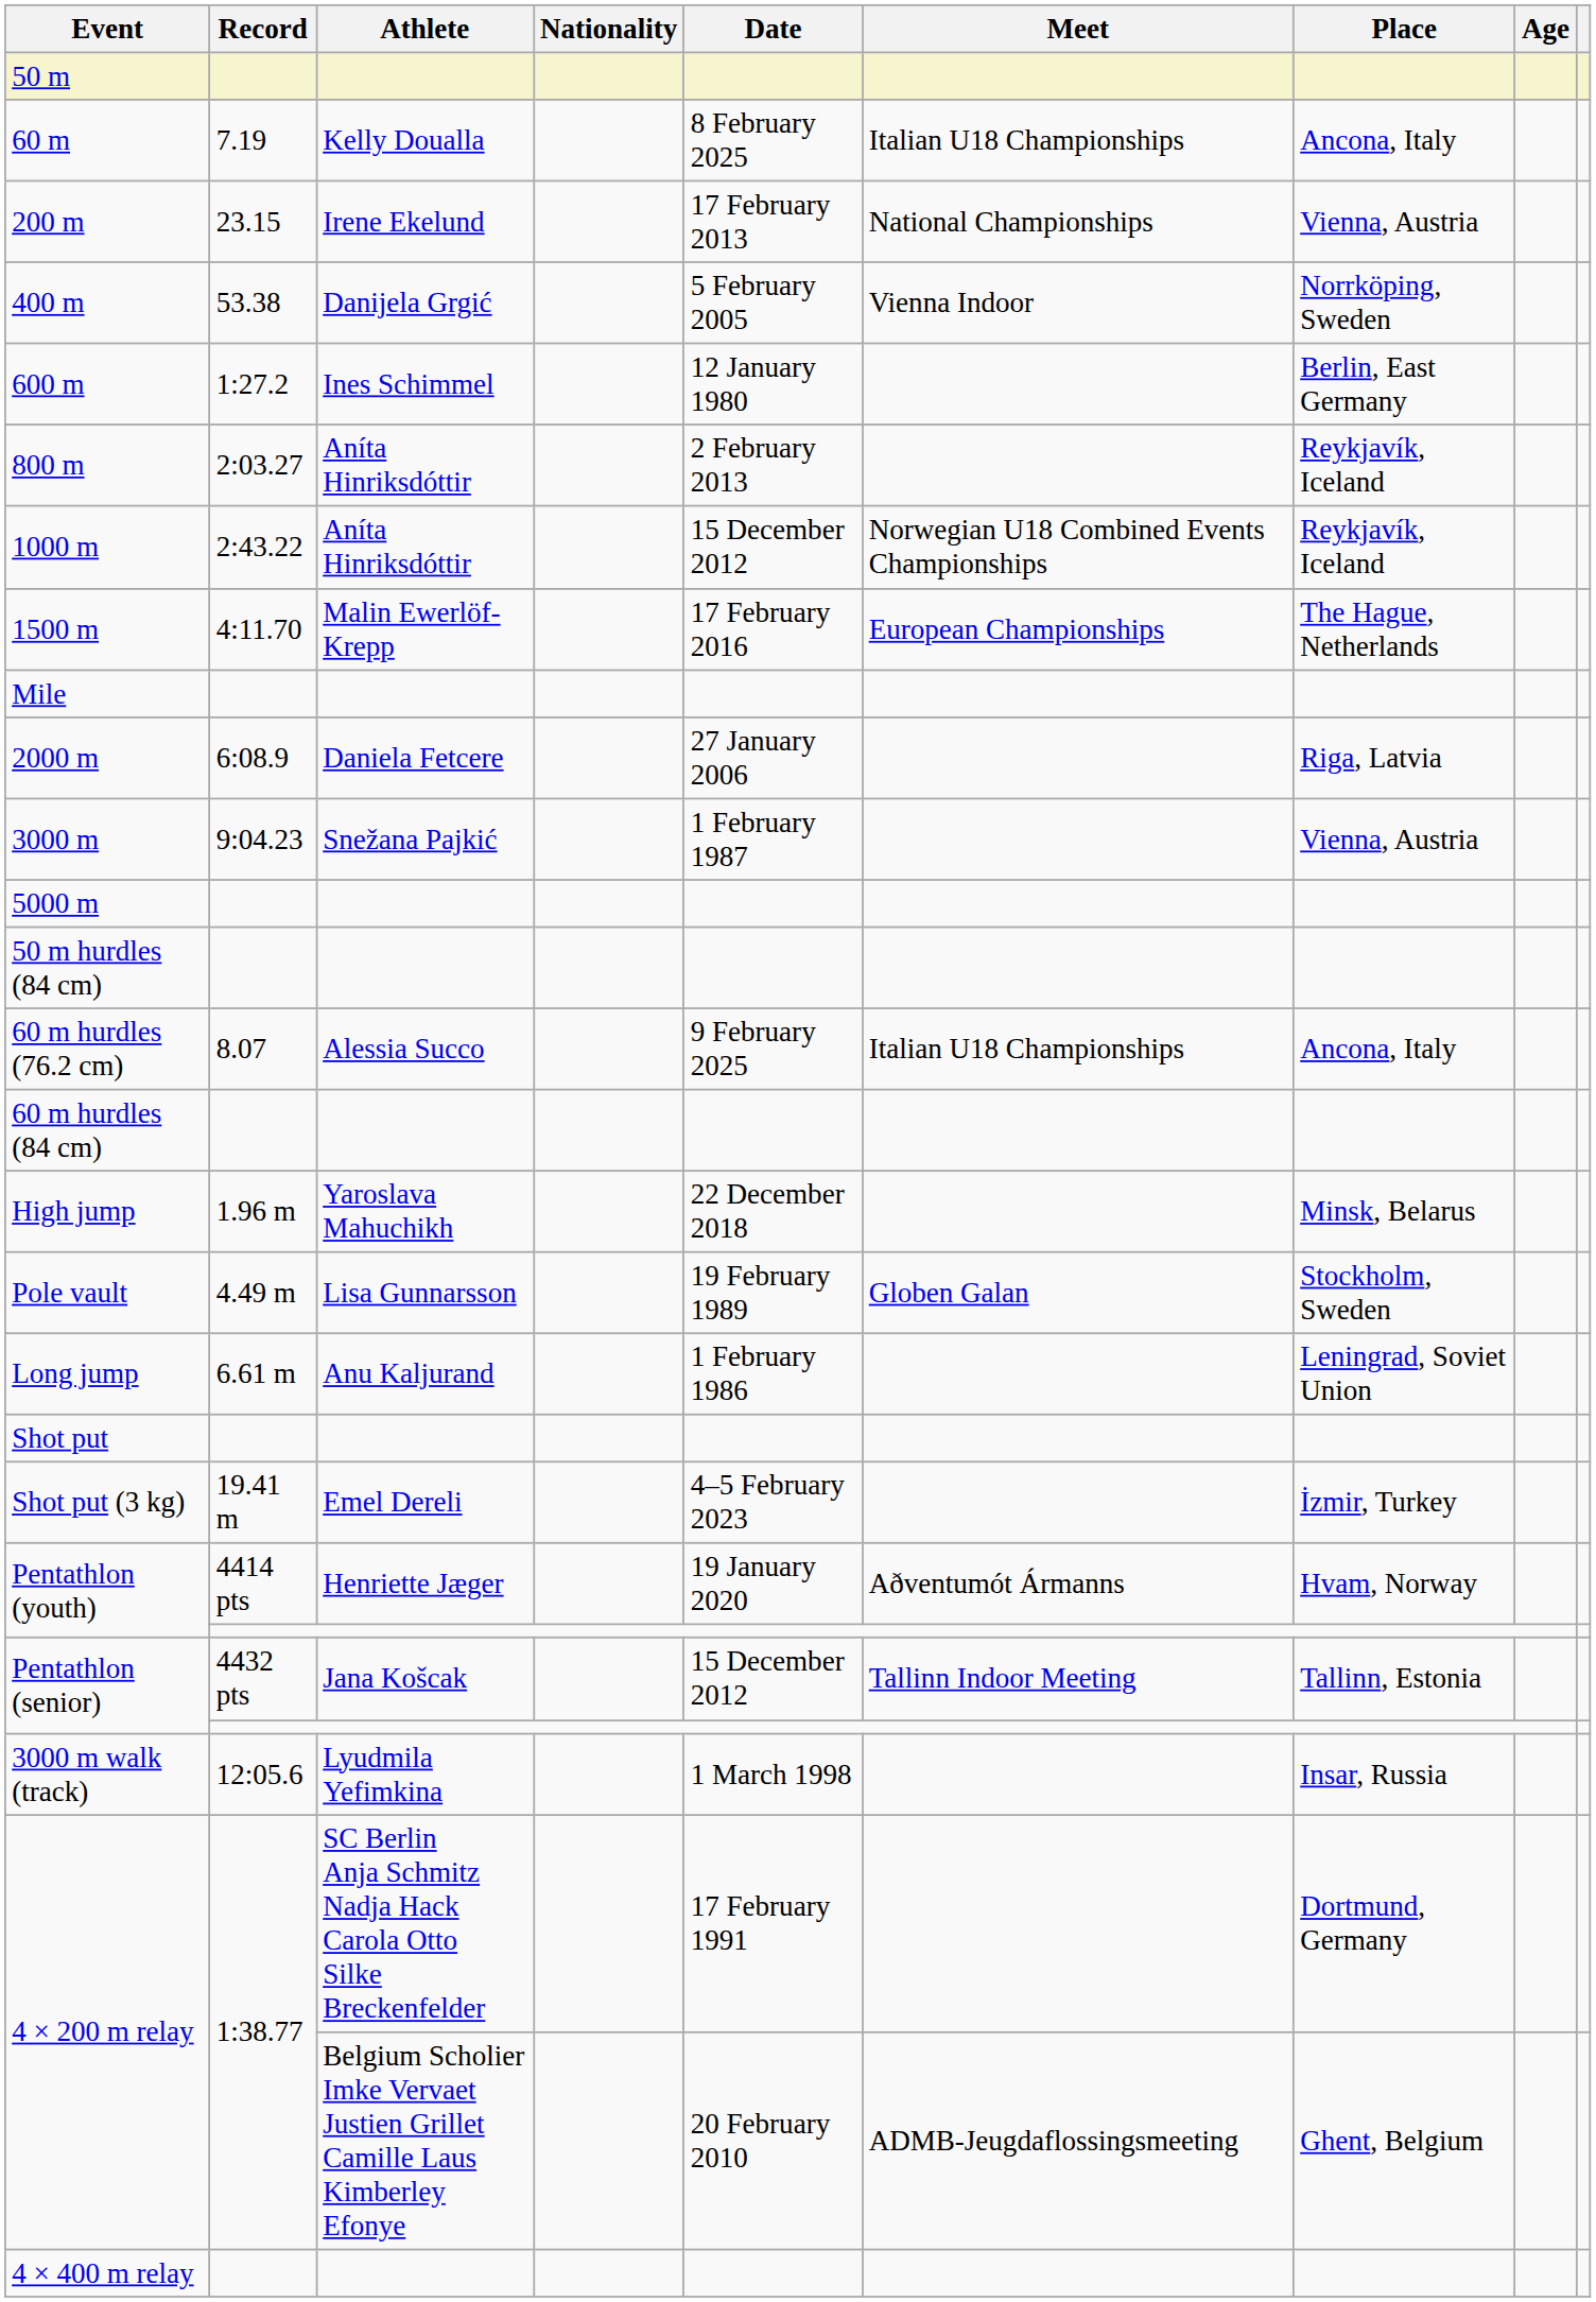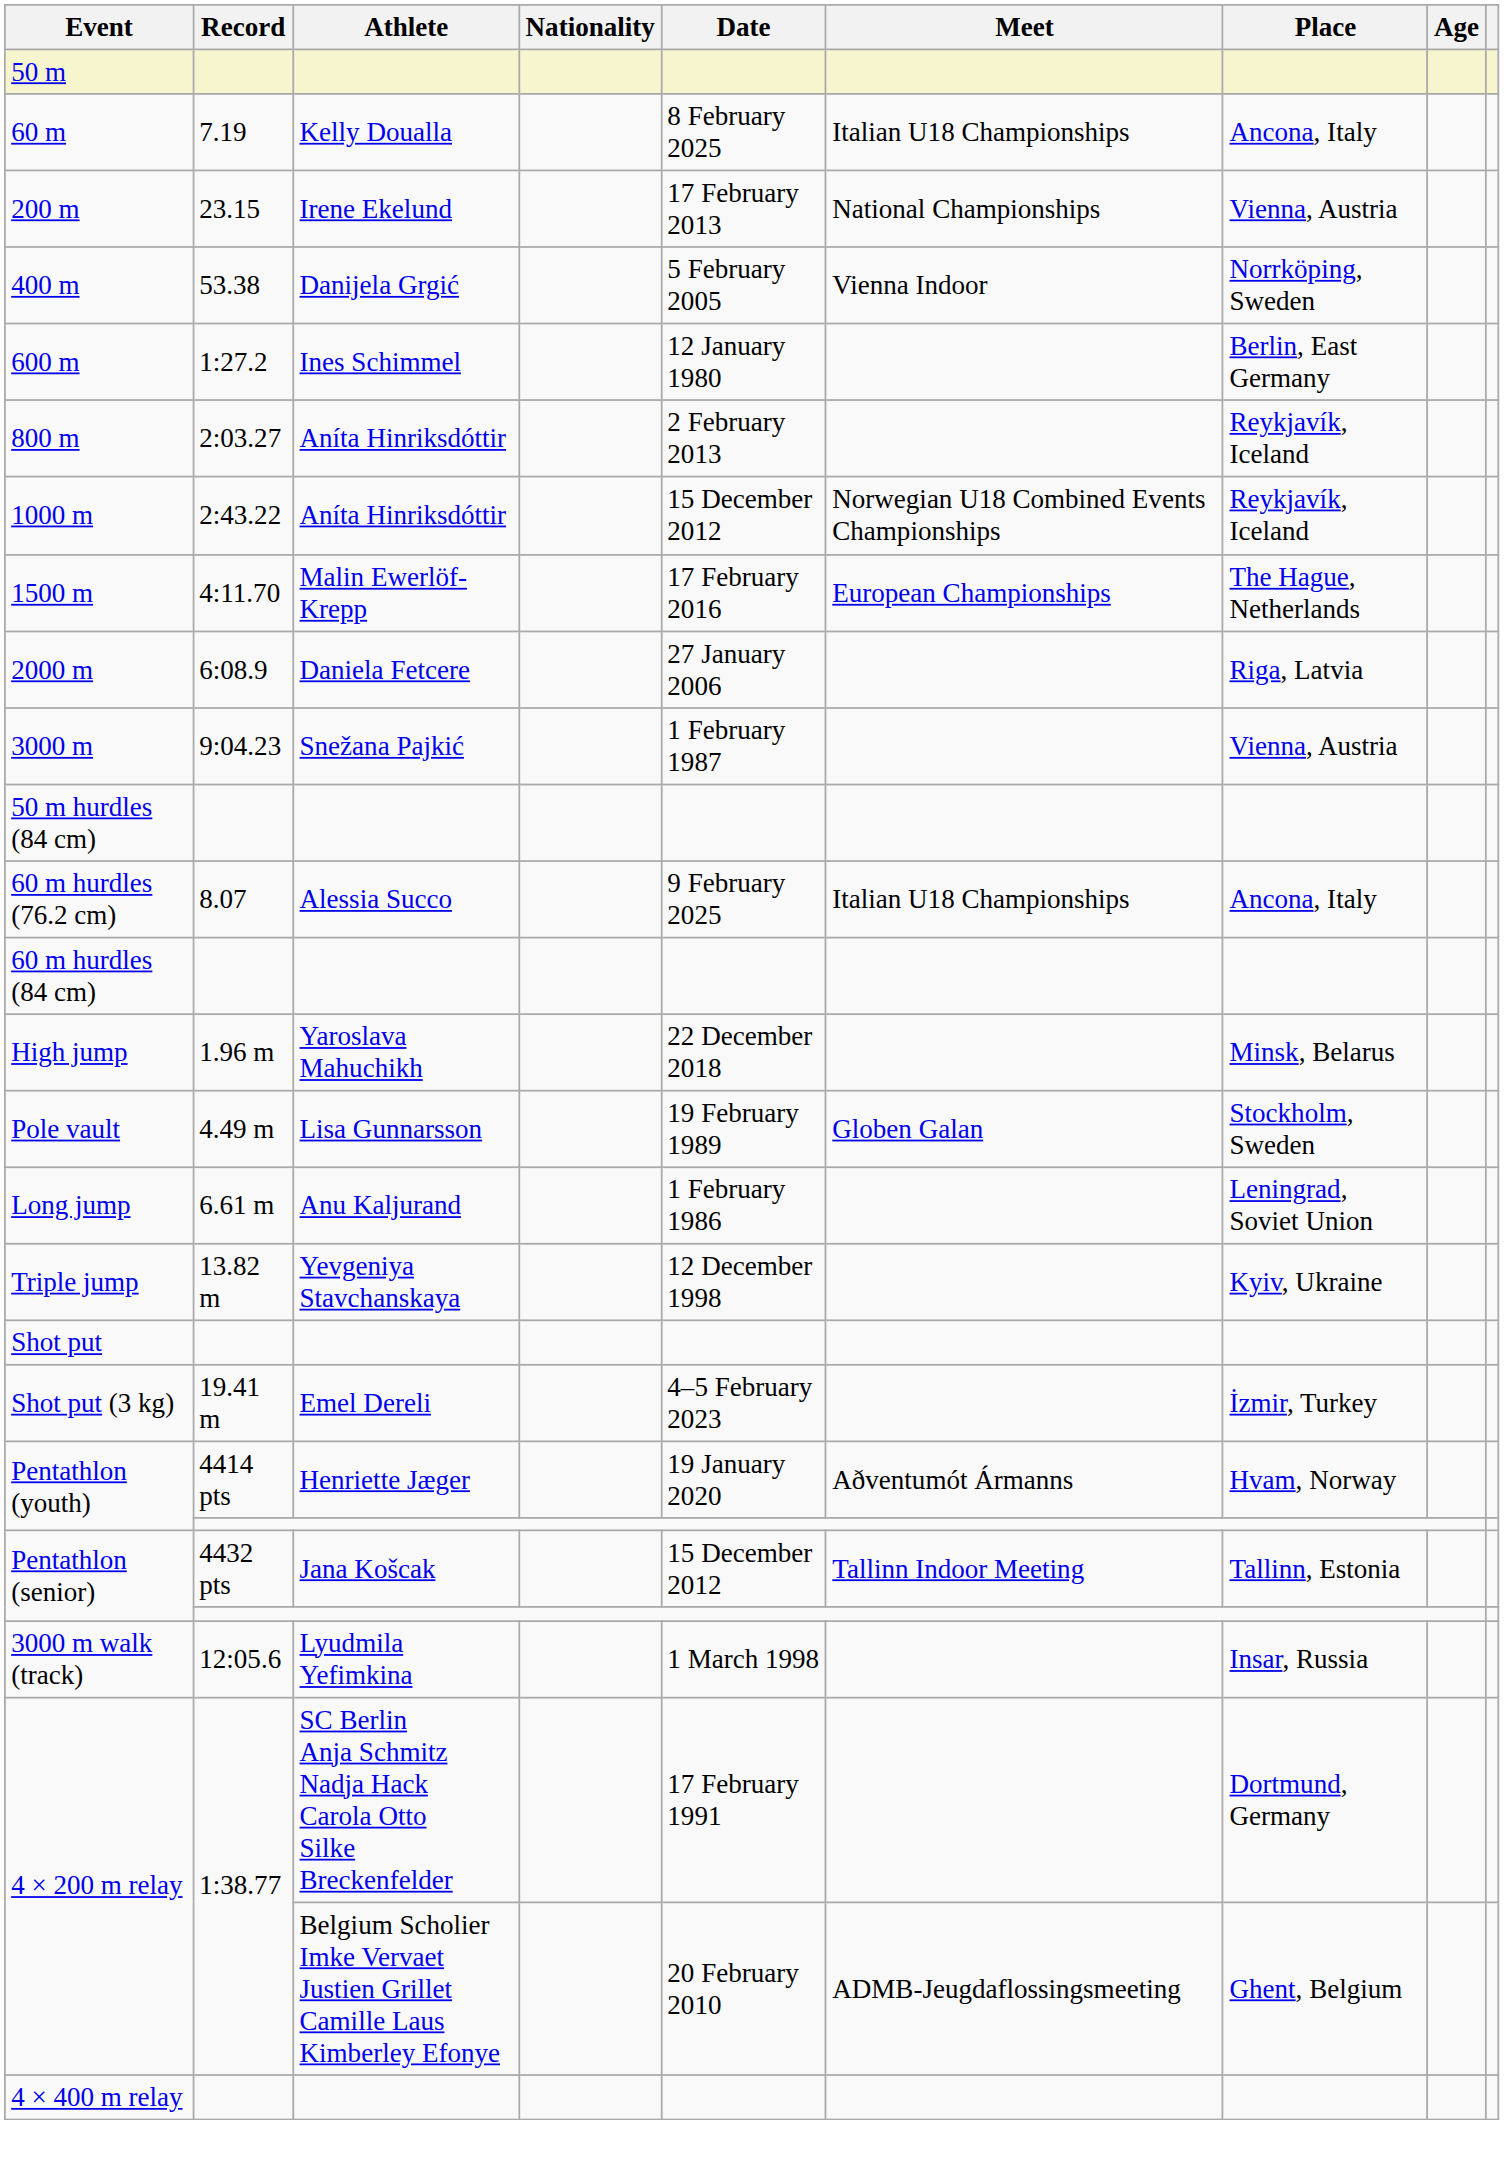 <table class=wikitable style="width: 95%; font-size: 95%;">
 <tr>
 <th>Event</th>
 <th>Record</th>
 <th>Athlete</th>
 <th>Nationality</th>
 <th>Date</th>
 <th>Meet</th>
 <th>Place</th>
 <th>Age</th>
 <th></th>
 </tr>
 <tr style="background:#f6F5CE;">
 <td><a href='#'>50 m</a></td>
 <td></td>
 <td></td>
 <td></td>
 <td></td>
 <td></td>
 <td></td>
 <td></td>
 <td></td>
 </tr>
 <tr>
 <td><a href='#'>60 m</a></td>
 <td>7.19</td>
 <td><a href='#'>Kelly Doualla</a></td>
 <td></td>
 <td>8 February 2025</td>
 <td>Italian U18 Championships</td>
 <td><a href='#'>Ancona</a>, Italy</td>
 <td></td>
 <td></td>
 </tr>
 <tr>
 <td><a href='#'>200 m</a></td>
 <td>23.15</td>
 <td><a href='#'>Irene Ekelund</a></td>
 <td></td>
 <td>17 February 2013</td>
 <td>National Championships</td>
 <td><a href='#'>Vienna</a>, Austria</td>
 <td></td>
 <td></td>
 </tr>
 <tr>
 <td><a href='#'>400 m</a></td>
 <td>53.38</td>
 <td><a href='#'>Danijela Grgić</a></td>
 <td></td>
 <td>5 February 2005</td>
 <td>Vienna Indoor</td>
 <td><a href='#'>Norrköping</a>, Sweden</td>
 <td></td>
 <td></td>
 </tr>
 <tr>
 <td><a href='#'>600 m</a></td>
 <td>1:27.2 </td>
 <td><a href='#'>Ines Schimmel</a></td>
 <td></td>
 <td>12 January 1980</td>
 <td></td>
 <td><a href='#'>Berlin</a>, East Germany</td>
 <td></td>
 <td></td>
 </tr>
 <tr>
 <td><a href='#'>800 m</a></td>
 <td>2:03.27</td>
 <td><a href='#'>Aníta Hinriksdóttir</a></td>
 <td></td>
 <td>2 February 2013</td>
 <td></td>
 <td><a href='#'>Reykjavík</a>, Iceland</td>
 <td></td>
 <td></td>
 </tr>
 <tr>
 <td><a href='#'>1000 m</a></td>
 <td>2:43.22</td>
 <td><a href='#'>Aníta Hinriksdóttir</a></td>
 <td></td>
 <td>15 December 2012</td>
 <td>Norwegian U18 Combined Events Championships</td>
 <td><a href='#'>Reykjavík</a>, Iceland</td>
 <td></td>
 <td></td>
 </tr>
 <tr>
 <td><a href='#'>1500 m</a></td>
 <td>4:11.70</td>
 <td><a href='#'>Malin Ewerlöf-Krepp</a></td>
 <td></td>
 <td>17 February 2016</td>
 <td><a href='#'>European Championships</a></td>
 <td><a href='#'>The Hague</a>, Netherlands</td>
 <td></td>
 <td></td>
 </tr>
 <tr>
-<td><a href='#'>Mile</a></td>
-<td></td>
-<td></td>
-<td></td>
-<td></td>
-<td></td>
-<td></td>
-<td></td>
-<td></td>
-</tr>
-<tr>
 <td><a href='#'>2000 m</a></td>
 <td>6:08.9 </td>
 <td><a href='#'>Daniela Fetcere</a></td>
 <td></td>
 <td>27 January 2006</td>
 <td></td>
 <td><a href='#'>Riga</a>, Latvia</td>
 <td></td>
 <td></td>
 </tr>
 <tr>
 <td><a href='#'>3000 m</a></td>
 <td>9:04.23</td>
 <td><a href='#'>Snežana Pajkić</a></td>
 <td></td>
 <td>1 February 1987</td>
 <td></td>
 <td><a href='#'>Vienna</a>, Austria</td>
-<td></td>
-<td></td>
-</tr>
-<tr>
-<td><a href='#'>5000 m</a></td>
-<td></td>
-<td></td>
-<td></td>
-<td></td>
-<td></td>
-<td></td>
 <td></td>
 <td></td>
 </tr>
 <tr>
 <td><a href='#'>50 m hurdles</a> (84 cm)</td>
 <td></td>
 <td></td>
 <td></td>
 <td></td>
 <td></td>
 <td></td>
 <td></td>
 <td></td>
 </tr>
 <tr>
 <td><a href='#'>60 m hurdles</a> (76.2 cm)</td>
 <td>8.07</td>
 <td><a href='#'>Alessia Succo</a></td>
 <td></td>
 <td>9 February 2025</td>
 <td>Italian U18 Championships</td>
 <td><a href='#'>Ancona</a>, Italy</td>
 <td></td>
 <td></td>
 </tr>
 <tr>
 <td><a href='#'>60 m hurdles</a> (84 cm)</td>
 <td></td>
 <td></td>
 <td></td>
 <td></td>
 <td></td>
 <td></td>
 <td></td>
 <td></td>
 </tr>
 <tr>
 <td><a href='#'>High jump</a></td>
 <td>1.96 m</td>
 <td><a href='#'>Yaroslava Mahuchikh</a></td>
 <td></td>
 <td>22 December 2018</td>
 <td></td>
 <td><a href='#'>Minsk</a>, Belarus</td>
 <td></td>
 <td></td>
 </tr>
 <tr>
 <td><a href='#'>Pole vault</a></td>
 <td>4.49 m</td>
 <td><a href='#'>Lisa Gunnarsson</a></td>
 <td></td>
 <td>19 February 1989</td>
 <td><a href='#'>Globen Galan</a></td>
 <td><a href='#'>Stockholm</a>, Sweden</td>
 <td></td>
 <td></td>
 </tr>
 <tr>
 <td><a href='#'>Long jump</a></td>
 <td>6.61 m</td>
 <td><a href='#'>Anu Kaljurand</a></td>
 <td></td>
 <td>1 February 1986</td>
 <td></td>
 <td><a href='#'>Leningrad</a>, Soviet Union</td>
+<td></td>
+<td></td>
+</tr>
+<tr>
+<td><a href='#'>Triple jump</a></td>
+<td>13.82 m</td>
+<td><a href='#'>Yevgeniya Stavchanskaya</a></td>
+<td></td>
+<td>12 December 1998</td>
+<td></td>
+<td><a href='#'>Kyiv</a>, Ukraine</td>
 <td></td>
 <td></td>
 </tr>
 <tr>
 <td><a href='#'>Shot put</a></td>
 <td></td>
 <td></td>
 <td></td>
 <td></td>
 <td></td>
 <td></td>
 <td></td>
 <td></td>
 </tr>
 <tr>
 <td><a href='#'>Shot put</a> (3 kg)</td>
 <td>19.41 m</td>
 <td><a href='#'>Emel Dereli</a></td>
 <td></td>
 <td>4–5 February 2023</td>
 <td></td>
 <td><a href='#'>İzmir</a>, Turkey</td>
 <td></td>
 <td></td>
 </tr>
 <tr>
 <td rowspan=2><a href='#'>Pentathlon</a> <br>(youth)</td>
 <td>4414 pts</td>
 <td><a href='#'>Henriette Jæger</a></td>
 <td></td>
 <td>19 January 2020</td>
 <td>Aðventumót Ármanns</td>
 <td><a href='#'>Hvam</a>, Norway</td>
 <td></td>
 <td></td>
 </tr>
 <tr>
 <td colspan=7></td>
 <td></td>
 </tr>
 <tr>
 <td rowspan=2><a href='#'>Pentathlon</a> <br>(senior)</td>
 <td>4432 pts</td>
 <td><a href='#'>Jana Košcak</a></td>
 <td></td>
 <td>15 December 2012</td>
 <td><a href='#'>Tallinn Indoor Meeting</a></td>
 <td><a href='#'>Tallinn</a>, Estonia</td>
 <td></td>
 <td></td>
 </tr>
 <tr>
 <td colspan=7></td>
 <td></td>
 </tr>
 <tr>
 <td><a href='#'>3000 m walk</a> (track)</td>
 <td>12:05.6 </td>
 <td><a href='#'>Lyudmila Yefimkina</a></td>
 <td></td>
 <td>1 March 1998</td>
 <td></td>
 <td><a href='#'>Insar</a>, Russia</td>
 <td></td>
 <td></td>
 </tr>
 <tr>
 <td rowspan=2><a href='#'>4 × 200 m relay</a></td>
 <td rowspan=2>1:38.77</td>
 <td><a href='#'>SC Berlin</a><br><a href='#'>Anja Schmitz</a><br><a href='#'>Nadja Hack</a><br><a href='#'>Carola Otto</a><br><a href='#'>Silke Breckenfelder</a></td>
 <td></td>
 <td>17 February 1991</td>
 <td></td>
 <td><a href='#'>Dortmund</a>, Germany</td>
 <td></td>
 <td></td>
 </tr>
 <tr>
 <td>Belgium Scholier<br><a href='#'>Imke Vervaet</a><br><a href='#'>Justien Grillet</a><br><a href='#'>Camille Laus</a><br><a href='#'>Kimberley Efonye</a></td>
 <td></td>
 <td>20 February 2010</td>
 <td>ADMB-Jeugdaflossingsmeeting</td>
 <td><a href='#'>Ghent</a>, Belgium</td>
 <td></td>
 <td></td>
 </tr>
 <tr>
 <td><a href='#'>4 × 400 m relay</a></td>
 <td></td>
 <td></td>
 <td></td>
 <td></td>
 <td></td>
 <td></td>
 <td></td>
 <td></td>
 </tr>
 </table>
